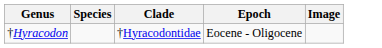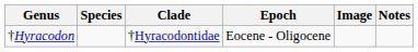 <table class="wikitable sortable">
 <tr>
 <th>Genus</th>
 <th>Species</th>
 <th>Clade</th>
 <th>Epoch</th>
 <th>Image</th>
+<th>Notes</th>
 </tr>
 <tr>
 <td>†<em><a href='#'>Hyracodon</a></em></td>
 <td></td>
 <td>†<a href='#'>Hyracodontidae</a></td>
 <td>Eocene - Oligocene</td>
 <td></td>
+<td></td>
 </tr>
 </table>
